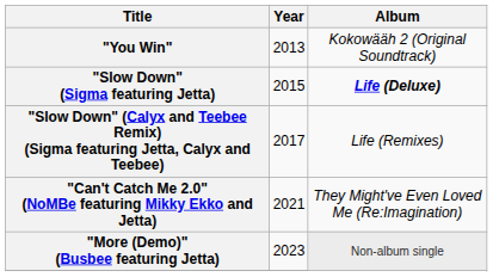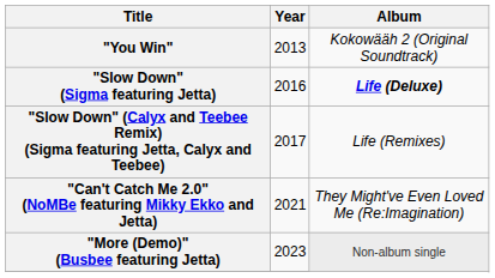 <table class="wikitable plainrowheaders" style="text-align:center;">
 <tr>
 <th scope="col" rowspan="1" style="width:18em;">Title</th>
 <th scope="col" rowspan="1" style="width:1em;">Year</th>
 <th scope="col" rowspan="1" style="width:12em;">Album</th>
 </tr>
 <tr>
 <th Scope="row">"You Win"</th>
 <td>2013</td>
 <td><em>Kokowääh 2 (Original Soundtrack)</em></td>
 </tr>
 <tr>
 <th scope="row">"Slow Down"<br><span>(<a href='#'>Sigma</a> featuring Jetta)</span></th>
-<td>2015</td>
+<td>2016</td>
 <td><strong><em><a href='#'>Life</a> (Deluxe)</em></strong></td>
 </tr>
 <tr>
 <th scope="row">"Slow Down" (<a href='#'>Calyx</a> and <a href='#'>Teebee</a> Remix)<br><span>(Sigma featuring Jetta, Calyx and Teebee)</span></th>
 <td>2017</td>
 <td><em>Life (Remixes)</em></td>
 </tr>
 <tr>
 <th scope="row">"Can't Catch Me 2.0"<br><span>(<a href='#'>NoMBe</a> featuring <a href='#'>Mikky Ekko</a> and Jetta)</span></th>
 <td>2021</td>
 <td><em>They Might've Even Loved Me (Re:Imagination)</em></td>
 </tr>
 <tr>
 <th scope="row">"More (Demo)"<br><span>(<a href='#'>Busbee</a> featuring Jetta)</span></th>
 <td>2023</td>
 <td Rowspan="3" data-sort-value="" style="background: #ececec; color: #2C2C2C; vertical-align: middle; font-size: smaller; text-align: center; " class="table-na">Non-album single</td>
 </tr>
 <tr>
 </tr>
 </table>
